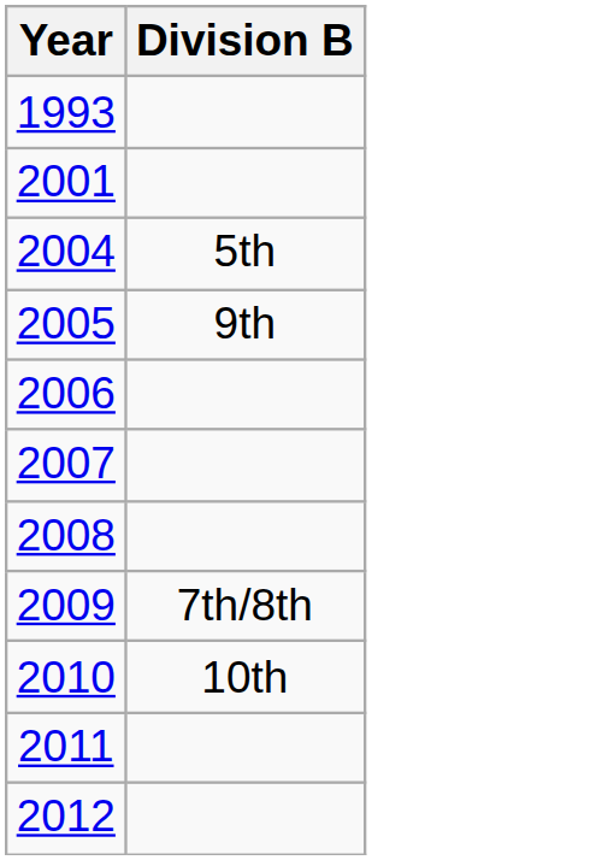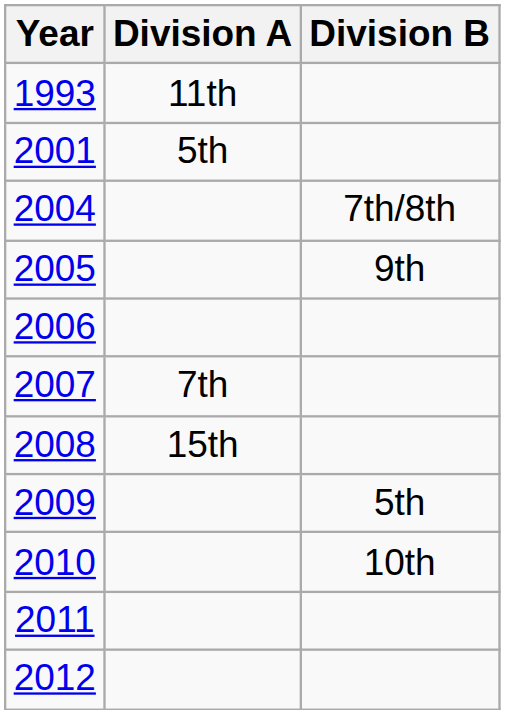 <table class="wikitable" style="text-align:center">
 <tr>
 <th>Year</th>
+<th>Division A</th>
 <th>Division B</th>
 </tr>
 <tr>
 <td><a href='#'>1993</a></td>
+<td>11th</td>
 <td></td>
 </tr>
 <tr>
 <td><a href='#'>2001</a></td>
+<td>5th</td>
 <td></td>
 </tr>
 <tr>
 <td><a href='#'>2004</a></td>
-<td>5th</td>
+<td></td>
+<td>7th/8th</td>
 </tr>
 <tr>
 <td><a href='#'>2005</a></td>
+<td></td>
 <td>9th</td>
 </tr>
 <tr>
 <td><a href='#'>2006</a></td>
 <td></td>
+<td></td>
 </tr>
 <tr>
 <td><a href='#'>2007</a></td>
+<td>7th</td>
 <td></td>
 </tr>
 <tr>
 <td><a href='#'>2008</a></td>
+<td>15th</td>
 <td></td>
 </tr>
 <tr>
 <td><a href='#'>2009</a></td>
-<td>7th/8th</td>
+<td></td>
+<td>5th</td>
 </tr>
 <tr>
 <td><a href='#'>2010</a></td>
+<td></td>
 <td>10th</td>
 </tr>
 <tr>
 <td><a href='#'>2011</a></td>
 <td></td>
+<td></td>
 </tr>
 <tr>
 <td><a href='#'>2012</a></td>
 <td></td>
+<td></td>
 </tr>
 </table>
